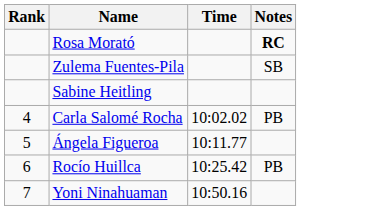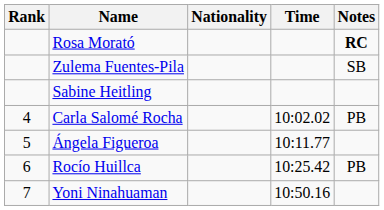 <table class="wikitable sortable" style="text-align:center">
 <tr>
 <th>Rank</th>
 <th>Name</th>
+<th>Nationality</th>
 <th>Time</th>
 <th>Notes</th>
 </tr>
 <tr>
 <td></td>
 <td align=left><a href='#'>Rosa Morató</a></td>
+<td align=left></td>
 <td></td>
 <td><strong>RC</strong></td>
 </tr>
 <tr>
 <td></td>
 <td align=left><a href='#'>Zulema Fuentes-Pila</a></td>
+<td align=left></td>
 <td></td>
 <td>SB</td>
 </tr>
 <tr>
 <td></td>
 <td align=left><a href='#'>Sabine Heitling</a></td>
+<td align=left></td>
 <td></td>
 <td></td>
 </tr>
 <tr>
 <td>4</td>
 <td align=left><a href='#'>Carla Salomé Rocha</a></td>
+<td align=left></td>
 <td>10:02.02</td>
 <td>PB</td>
 </tr>
 <tr>
 <td>5</td>
 <td align=left><a href='#'>Ángela Figueroa</a></td>
+<td align=left></td>
 <td>10:11.77</td>
 <td></td>
 </tr>
 <tr>
 <td>6</td>
 <td align=left><a href='#'>Rocío Huillca</a></td>
+<td align=left></td>
 <td>10:25.42</td>
 <td>PB</td>
 </tr>
 <tr>
 <td>7</td>
 <td align=left><a href='#'>Yoni Ninahuaman</a></td>
+<td align=left></td>
 <td>10:50.16</td>
 <td></td>
 </tr>
 </table>
